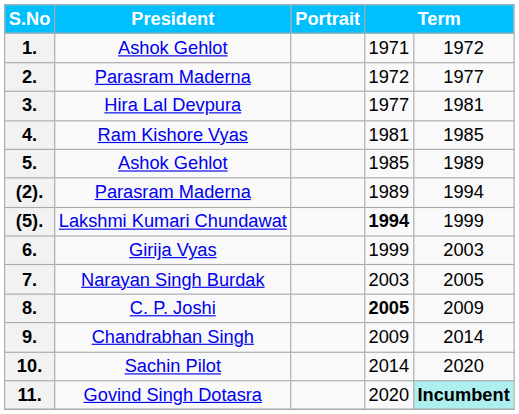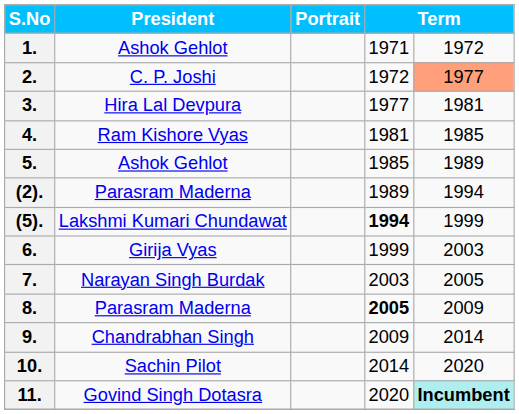 <table class="wikitable sortable" style="text-align:center;">
 <tr>
 <th Style="background-color:#00BFFF; color:white">S.No</th>
 <th Style="background-color:#00BFFF; color:white">President</th>
 <th Style="background-color:#00BFFF; color:white">Portrait</th>
 <th Style="background-color:#00BFFF; color:white" colspan=2>Term</th>
 </tr>
 <tr>
 <th>1.</th>
 <td><a href='#'>Ashok Gehlot</a></td>
 <td></td>
 <td>1971</td>
 <td>1972</td>
 </tr>
 <tr>
 <th>2.</th>
-<td><a href='#'>Parasram Maderna</a></td>
+<td><a href='#'>C. P. Joshi</a></td>
 <td></td>
 <td>1972</td>
-<td>1977</td>
+<td style="background: lightsalmon;">1977</td>
 </tr>
 <tr>
 <th>3.</th>
 <td><a href='#'>Hira Lal Devpura</a></td>
 <td></td>
 <td>1977</td>
 <td>1981</td>
 </tr>
 <tr>
 <th>4.</th>
 <td><a href='#'>Ram Kishore Vyas</a></td>
 <td></td>
 <td>1981</td>
 <td>1985</td>
 </tr>
 <tr>
 <th>5.</th>
 <td><a href='#'>Ashok Gehlot</a></td>
 <td></td>
 <td>1985</td>
 <td>1989</td>
 </tr>
 <tr>
 <th>(2).</th>
 <td><a href='#'>Parasram Maderna</a></td>
 <td></td>
 <td>1989</td>
 <td>1994</td>
 </tr>
 <tr>
 <th>(5).</th>
 <td><a href='#'>Lakshmi Kumari Chundawat</a></td>
 <td></td>
 <td><strong>1994</strong></td>
 <td>1999</td>
 </tr>
 <tr>
 <th>6.</th>
 <td><a href='#'>Girija Vyas</a></td>
 <td></td>
 <td>1999</td>
 <td>2003</td>
 </tr>
 <tr>
 <th>7.</th>
 <td><a href='#'>Narayan Singh Burdak</a></td>
 <td></td>
 <td>2003</td>
 <td>2005</td>
 </tr>
 <tr>
 <th>8.</th>
-<td><a href='#'>C. P. Joshi</a></td>
+<td><a href='#'>Parasram Maderna</a></td>
 <td></td>
 <td><strong>2005</strong></td>
 <td>2009</td>
 </tr>
 <tr>
 <th>9.</th>
 <td><a href='#'>Chandrabhan Singh</a></td>
 <td></td>
 <td>2009</td>
 <td>2014</td>
 </tr>
 <tr>
 <th>10.</th>
 <td><a href='#'>Sachin Pilot</a></td>
 <td></td>
 <td>2014</td>
 <td>2020</td>
 </tr>
 <tr>
 <th>11.</th>
 <td><a href='#'>Govind Singh Dotasra</a></td>
 <td></td>
 <td>2020</td>
 <td style="background: paleturquoise;"><strong>Incumbent</strong></td>
 </tr>
 <tr>
 </tr>
 </table>
